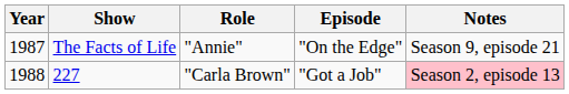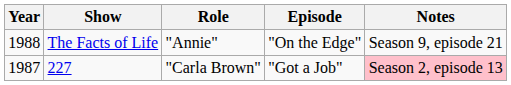 <table class="wikitable">
 <tr>
 <th>Year</th>
 <th>Show</th>
 <th>Role</th>
 <th>Episode</th>
 <th>Notes</th>
 </tr>
 <tr>
-<td>1987</td>
+<td>1988</td>
 <td><a href='#'>The Facts of Life</a></td>
 <td>"Annie"</td>
 <td>"On the Edge"</td>
 <td>Season 9, episode 21</td>
 </tr>
 <tr>
-<td>1988</td>
+<td>1987</td>
 <td><a href='#'>227</a></td>
 <td>"Carla Brown"</td>
 <td>"Got a Job"</td>
 <td style="background: pink;">Season 2, episode 13</td>
 </tr>
 </table>
